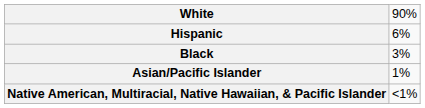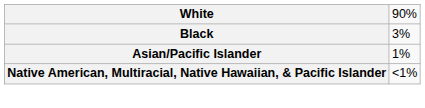 <table class="wikitable">
 <tr>
 <th>White</th>
 <td>90%</td>
-</tr>
-<tr>
-<th>Hispanic</th>
-<td>6%</td>
 </tr>
 <tr>
 <th>Black</th>
 <td>3%</td>
 </tr>
 <tr>
 <th>Asian/Pacific Islander</th>
 <td>1%</td>
 </tr>
 <tr>
 <th>Native American, Multiracial, Native Hawaiian, & Pacific Islander</th>
 <td><1%</td>
 </tr>
 </table>
